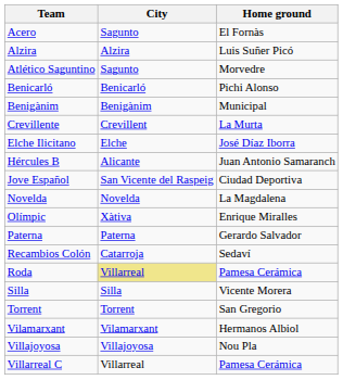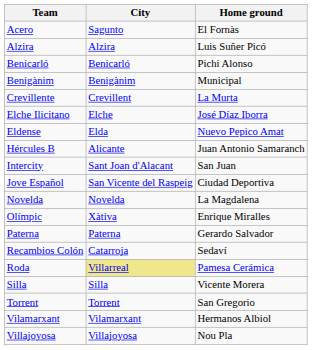 <table class="wikitable sortable">
 <tr>
 <th>Team</th>
 <th>City</th>
 <th>Home ground</th>
 </tr>
 <tr>
 <td><a href='#'>Acero</a></td>
 <td><a href='#'>Sagunto</a></td>
 <td>El Fornàs</td>
 </tr>
 <tr>
 <td><a href='#'>Alzira</a></td>
 <td><a href='#'>Alzira</a></td>
 <td>Luis Suñer Picó</td>
-</tr>
-<tr>
-<td><a href='#'>Atlético Saguntino</a></td>
-<td><a href='#'>Sagunto</a></td>
-<td>Morvedre</td>
 </tr>
 <tr>
 <td><a href='#'>Benicarló</a></td>
 <td><a href='#'>Benicarló</a></td>
 <td>Pichi Alonso</td>
 </tr>
 <tr>
 <td><a href='#'>Benigànim</a></td>
 <td><a href='#'>Benigànim</a></td>
 <td>Municipal</td>
 </tr>
 <tr>
 <td><a href='#'>Crevillente</a></td>
 <td><a href='#'>Crevillent</a></td>
 <td><a href='#'>La Murta</a></td>
 </tr>
 <tr>
 <td><a href='#'>Elche Ilicitano</a></td>
 <td><a href='#'>Elche</a></td>
 <td><a href='#'>José Díaz Iborra</a></td>
 </tr>
 <tr>
+<td><a href='#'>Eldense</a></td>
+<td><a href='#'>Elda</a></td>
+<td><a href='#'>Nuevo Pepico Amat</a></td>
+</tr>
+<tr>
 <td><a href='#'>Hércules B</a></td>
 <td><a href='#'>Alicante</a></td>
 <td>Juan Antonio Samaranch</td>
+</tr>
+<tr>
+<td><a href='#'>Intercity</a></td>
+<td><a href='#'>Sant Joan d'Alacant</a></td>
+<td>San Juan</td>
 </tr>
 <tr>
 <td><a href='#'>Jove Español</a></td>
 <td><a href='#'>San Vicente del Raspeig</a></td>
 <td>Ciudad Deportiva</td>
 </tr>
 <tr>
 <td><a href='#'>Novelda</a></td>
 <td><a href='#'>Novelda</a></td>
 <td>La Magdalena</td>
 </tr>
 <tr>
 <td><a href='#'>Olímpic</a></td>
 <td><a href='#'>Xàtiva</a></td>
 <td>Enrique Miralles</td>
 </tr>
 <tr>
 <td><a href='#'>Paterna</a></td>
 <td><a href='#'>Paterna</a></td>
 <td>Gerardo Salvador</td>
 </tr>
 <tr>
 <td><a href='#'>Recambios Colón</a></td>
 <td><a href='#'>Catarroja</a></td>
 <td>Sedaví</td>
 </tr>
 <tr>
 <td><a href='#'>Roda</a></td>
 <td style="background: khaki;"><a href='#'>Villarreal</a></td>
 <td><a href='#'>Pamesa Cerámica</a></td>
 </tr>
 <tr>
 <td><a href='#'>Silla</a></td>
 <td><a href='#'>Silla</a></td>
 <td>Vicente Morera</td>
 </tr>
 <tr>
 <td><a href='#'>Torrent</a></td>
 <td><a href='#'>Torrent</a></td>
 <td>San Gregorio</td>
 </tr>
 <tr>
 <td><a href='#'>Vilamarxant</a></td>
 <td><a href='#'>Vilamarxant</a></td>
 <td>Hermanos Albiol</td>
 </tr>
 <tr>
 <td><a href='#'>Villajoyosa</a></td>
 <td><a href='#'>Villajoyosa</a></td>
 <td>Nou Pla</td>
 </tr>
-<tr>
-<td><a href='#'>Villarreal C</a></td>
-<td>Villarreal</td>
-<td><a href='#'>Pamesa Cerámica</a></td>
-</tr>
 </table>
